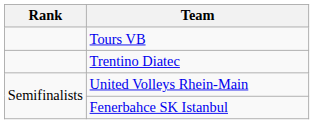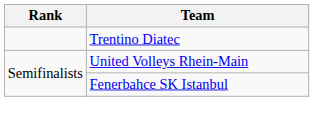 <table class="wikitable" style="text-align: center;">
 <tr>
 <th width=40>Rank</th>
 <th width=240>Team</th>
-</tr>
-<tr align=center>
-<td></td>
-<td style="text-align:left;"> <a href='#'>Tours VB</a></td>
 </tr>
 <tr align=center>
 <td></td>
 <td style="text-align:left;"> <a href='#'>Trentino Diatec</a></td>
 </tr>
 <tr align=center>
 <td rowspan=2>Semifinalists</td>
 <td style="text-align:left;"> <a href='#'>United Volleys Rhein-Main</a></td>
 </tr>
 <tr align=center>
 <td style="text-align:left;"> <a href='#'>Fenerbahce SK Istanbul</a></td>
 </tr>
 </table>
